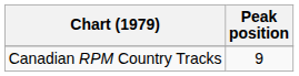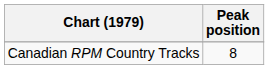 <table class="wikitable sortable">
 <tr>
 <th align="left">Chart (1979)</th>
 <th align="center">Peak<br>position</th>
 </tr>
 <tr>
 </tr>
 <tr>
 <td align="left">Canadian <em>RPM</em> Country Tracks</td>
-<td align="center">9</td>
+<td align="center">8</td>
 </tr>
 </table>
